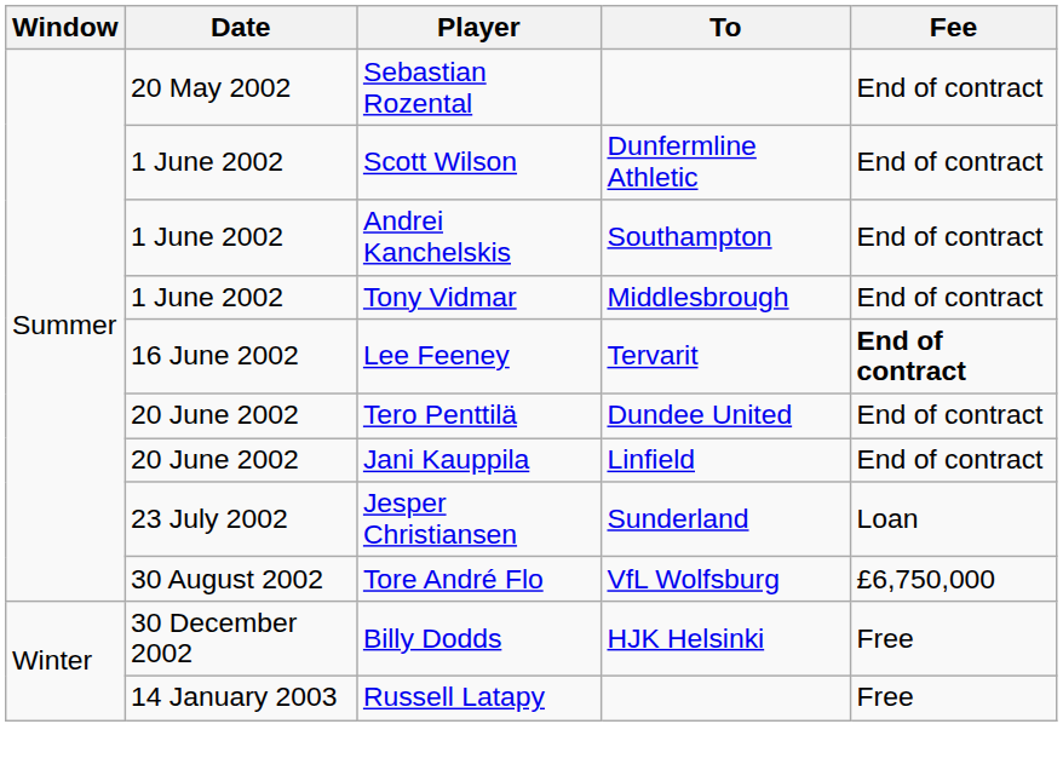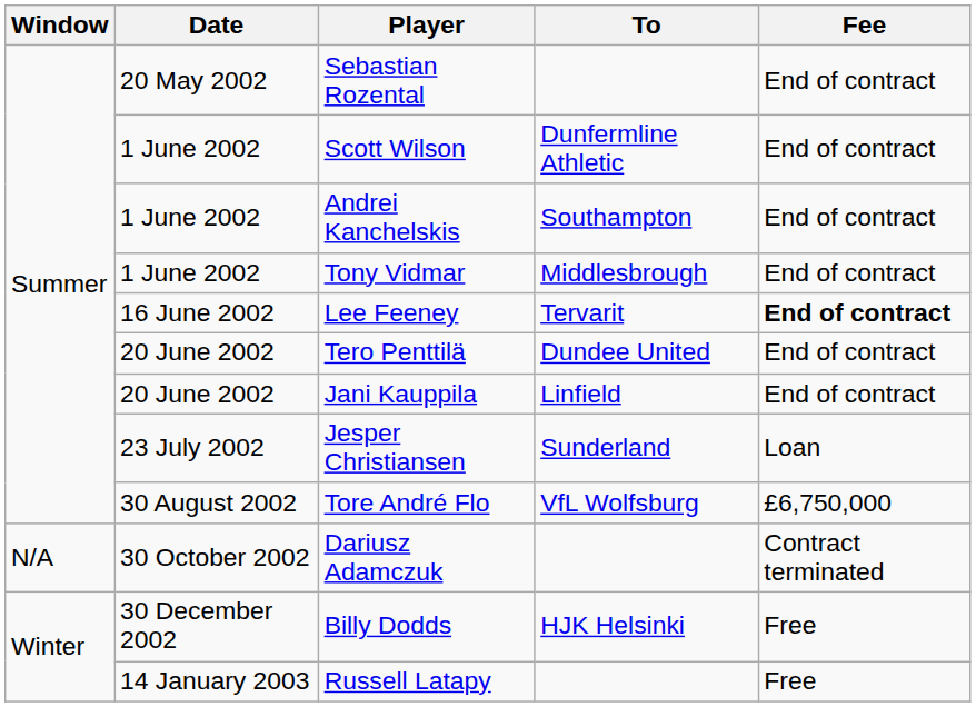 <table class="wikitable sortable">
 <tr>
 <th>Window</th>
 <th>Date</th>
 <th>Player</th>
 <th>To</th>
 <th>Fee</th>
 </tr>
 <tr>
 <td rowspan=9>Summer</td>
 <td>20 May 2002</td>
 <td> <a href='#'>Sebastian Rozental</a></td>
 <td></td>
 <td>End of contract</td>
 </tr>
 <tr>
 <td>1 June 2002</td>
 <td><a href='#'>Scott Wilson</a></td>
 <td> <a href='#'>Dunfermline Athletic</a></td>
 <td>End of contract</td>
 </tr>
 <tr>
 <td>1 June 2002</td>
 <td><a href='#'>Andrei Kanchelskis</a></td>
 <td> <a href='#'>Southampton</a></td>
 <td>End of contract</td>
 </tr>
 <tr>
 <td>1 June 2002</td>
 <td><a href='#'>Tony Vidmar</a></td>
 <td> <a href='#'>Middlesbrough</a></td>
 <td>End of contract</td>
 </tr>
 <tr>
 <td>16 June 2002</td>
 <td><a href='#'>Lee Feeney</a></td>
 <td> <a href='#'>Tervarit</a></td>
 <td><strong>End of contract</strong></td>
 </tr>
 <tr>
 <td>20 June 2002</td>
 <td><a href='#'>Tero Penttilä</a></td>
 <td> <a href='#'>Dundee United</a></td>
 <td>End of contract</td>
 </tr>
 <tr>
 <td>20 June 2002</td>
 <td><a href='#'>Jani Kauppila</a></td>
 <td><a href='#'>Linfield</a></td>
 <td>End of contract</td>
 </tr>
 <tr>
 <td>23 July 2002</td>
 <td><a href='#'>Jesper Christiansen</a></td>
 <td> <a href='#'>Sunderland</a></td>
 <td>Loan</td>
 </tr>
 <tr>
 <td>30 August 2002</td>
 <td><a href='#'>Tore André Flo</a></td>
 <td> <a href='#'>VfL Wolfsburg</a></td>
 <td>£6,750,000</td>
 </tr>
 <tr>
+<td rowspan=1>N/A</td>
+<td>30 October 2002</td>
+<td><a href='#'>Dariusz Adamczuk</a></td>
+<td></td>
+<td>Contract terminated</td>
+</tr>
+<tr>
 <td rowspan=2>Winter</td>
 <td>30 December 2002</td>
 <td><a href='#'>Billy Dodds</a></td>
 <td><a href='#'>HJK Helsinki</a></td>
 <td>Free</td>
 </tr>
 <tr>
 <td>14 January 2003</td>
 <td><a href='#'>Russell Latapy</a></td>
 <td></td>
 <td>Free</td>
 </tr>
 </table>
